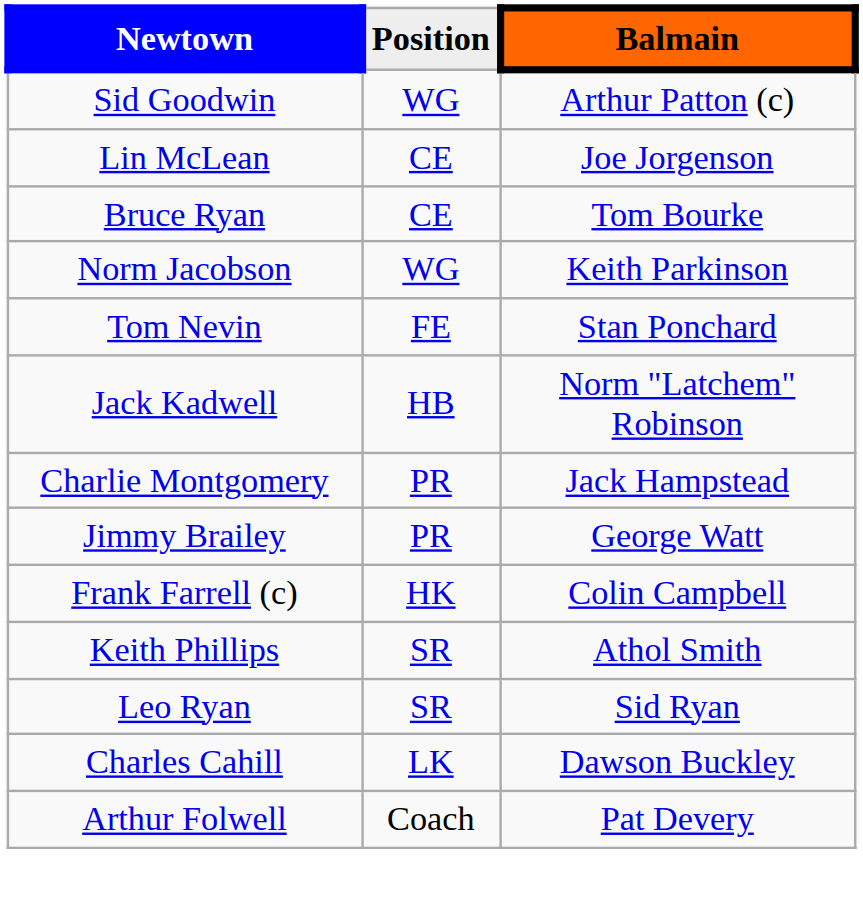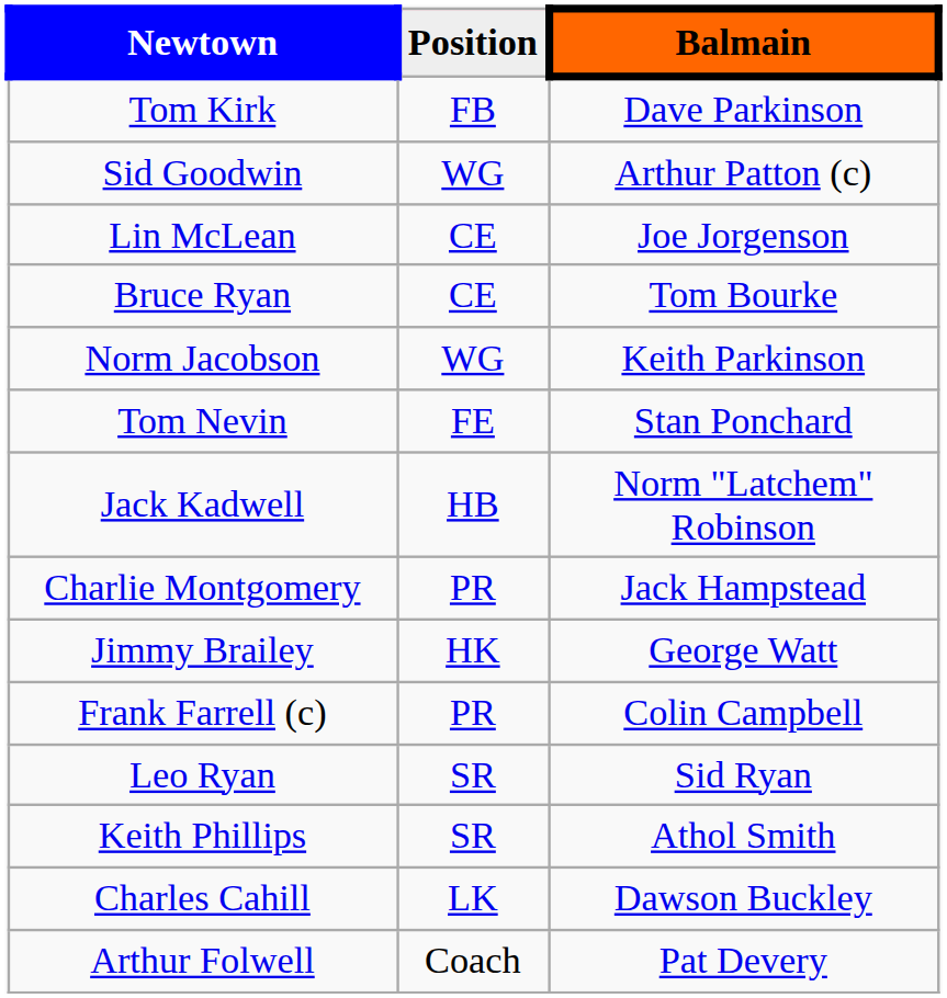 <table align="right" class="wikitable" style="font-size:90%; margin-left:1em">
 <tr bgcolor="#FF0033">
 <th style="width:140px; border:3px solid blue; background: blue; color: white">Newtown</th>
 <th style="width:40px; text-align:center; background:#eee; color:black;">Position</th>
 <th style="width:140px; border:3px solid black; background: #f60; color: black">Balmain</th>
+</tr>
+<tr align=center>
+<td><a href='#'>Tom Kirk</a></td>
+<td><a href='#'>FB</a></td>
+<td><a href='#'>Dave Parkinson</a></td>
 </tr>
 <tr align=center>
 <td><a href='#'>Sid Goodwin</a></td>
 <td><a href='#'>WG</a></td>
 <td><a href='#'>Arthur Patton</a> (c)</td>
 </tr>
 <tr align=center>
 <td><a href='#'>Lin McLean</a></td>
 <td><a href='#'>CE</a></td>
 <td><a href='#'>Joe Jorgenson</a></td>
 </tr>
 <tr align=center>
 <td><a href='#'>Bruce Ryan</a></td>
 <td><a href='#'>CE</a></td>
 <td><a href='#'>Tom Bourke</a></td>
 </tr>
 <tr align=center>
 <td><a href='#'>Norm Jacobson</a></td>
 <td><a href='#'>WG</a></td>
 <td><a href='#'>Keith Parkinson</a></td>
 </tr>
 <tr align=center>
 <td><a href='#'>Tom Nevin</a></td>
 <td><a href='#'>FE</a></td>
 <td><a href='#'>Stan Ponchard</a></td>
 </tr>
 <tr align=center>
 <td><a href='#'>Jack Kadwell</a></td>
 <td><a href='#'>HB</a></td>
 <td><a href='#'>Norm "Latchem" Robinson</a></td>
 </tr>
 <tr align=center>
 <td><a href='#'>Charlie Montgomery</a></td>
 <td><a href='#'>PR</a></td>
 <td><a href='#'>Jack Hampstead</a></td>
 </tr>
 <tr align=center>
 <td><a href='#'>Jimmy Brailey</a></td>
-<td><a href='#'>PR</a></td>
+<td><a href='#'>HK</a></td>
 <td><a href='#'>George Watt</a></td>
 </tr>
 <tr align=center>
 <td><a href='#'>Frank Farrell</a> (c)</td>
-<td><a href='#'>HK</a></td>
+<td><a href='#'>PR</a></td>
 <td><a href='#'>Colin Campbell</a></td>
+</tr>
+<tr align=center>
+<td><a href='#'>Leo Ryan</a></td>
+<td><a href='#'>SR</a></td>
+<td><a href='#'>Sid Ryan</a></td>
 </tr>
 <tr align=center>
 <td><a href='#'>Keith Phillips</a></td>
 <td><a href='#'>SR</a></td>
 <td><a href='#'>Athol Smith</a></td>
-</tr>
-<tr align=center>
-<td><a href='#'>Leo Ryan</a></td>
-<td><a href='#'>SR</a></td>
-<td><a href='#'>Sid Ryan</a></td>
 </tr>
 <tr align=center>
 <td><a href='#'>Charles Cahill</a></td>
 <td><a href='#'>LK</a></td>
 <td><a href='#'>Dawson Buckley</a></td>
 </tr>
 <tr align=center>
 <td><a href='#'>Arthur Folwell</a></td>
 <td>Coach</td>
 <td><a href='#'>Pat Devery</a></td>
 </tr>
 <tr>
 </tr>
 </table>
